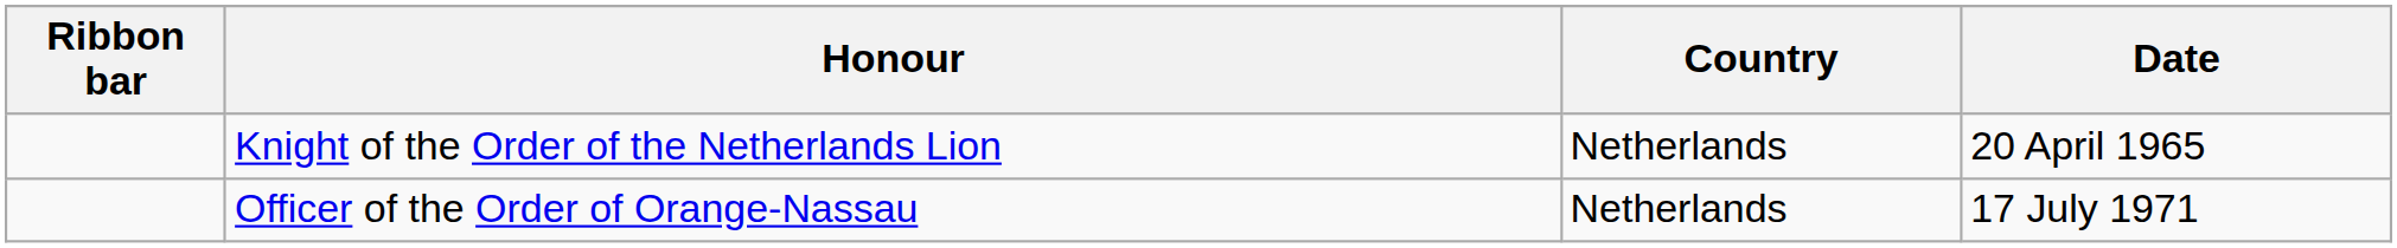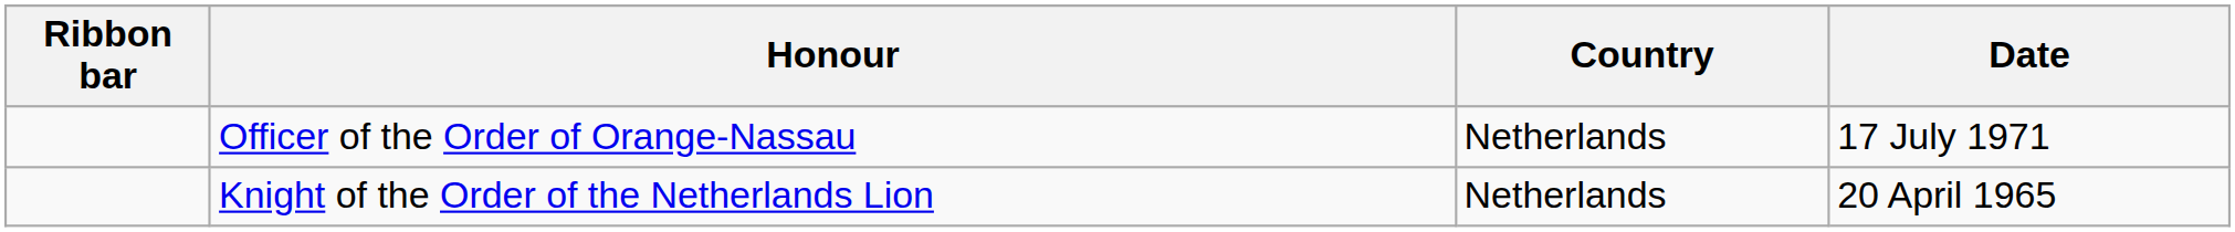 <table class="wikitable" style="width:60%;">
 <tr style="background:#ccf; text-align:center;">
 </tr>
 <tr>
 <th style="width:80px;">Ribbon bar</th>
 <th>Honour</th>
 <th>Country</th>
 <th>Date</th>
 </tr>
 <tr>
 <td></td>
+<td><a href='#'>Officer</a> of the <a href='#'>Order of Orange-Nassau</a></td>
+<td>Netherlands</td>
+<td>17 July 1971</td>
+</tr>
+<tr>
+<td></td>
 <td><a href='#'>Knight</a> of the <a href='#'>Order of the Netherlands Lion</a></td>
 <td>Netherlands</td>
 <td>20 April 1965</td>
 </tr>
-<tr>
-<td></td>
-<td><a href='#'>Officer</a> of the <a href='#'>Order of Orange-Nassau</a></td>
-<td>Netherlands</td>
-<td>17 July 1971</td>
-</tr>
 </table>
